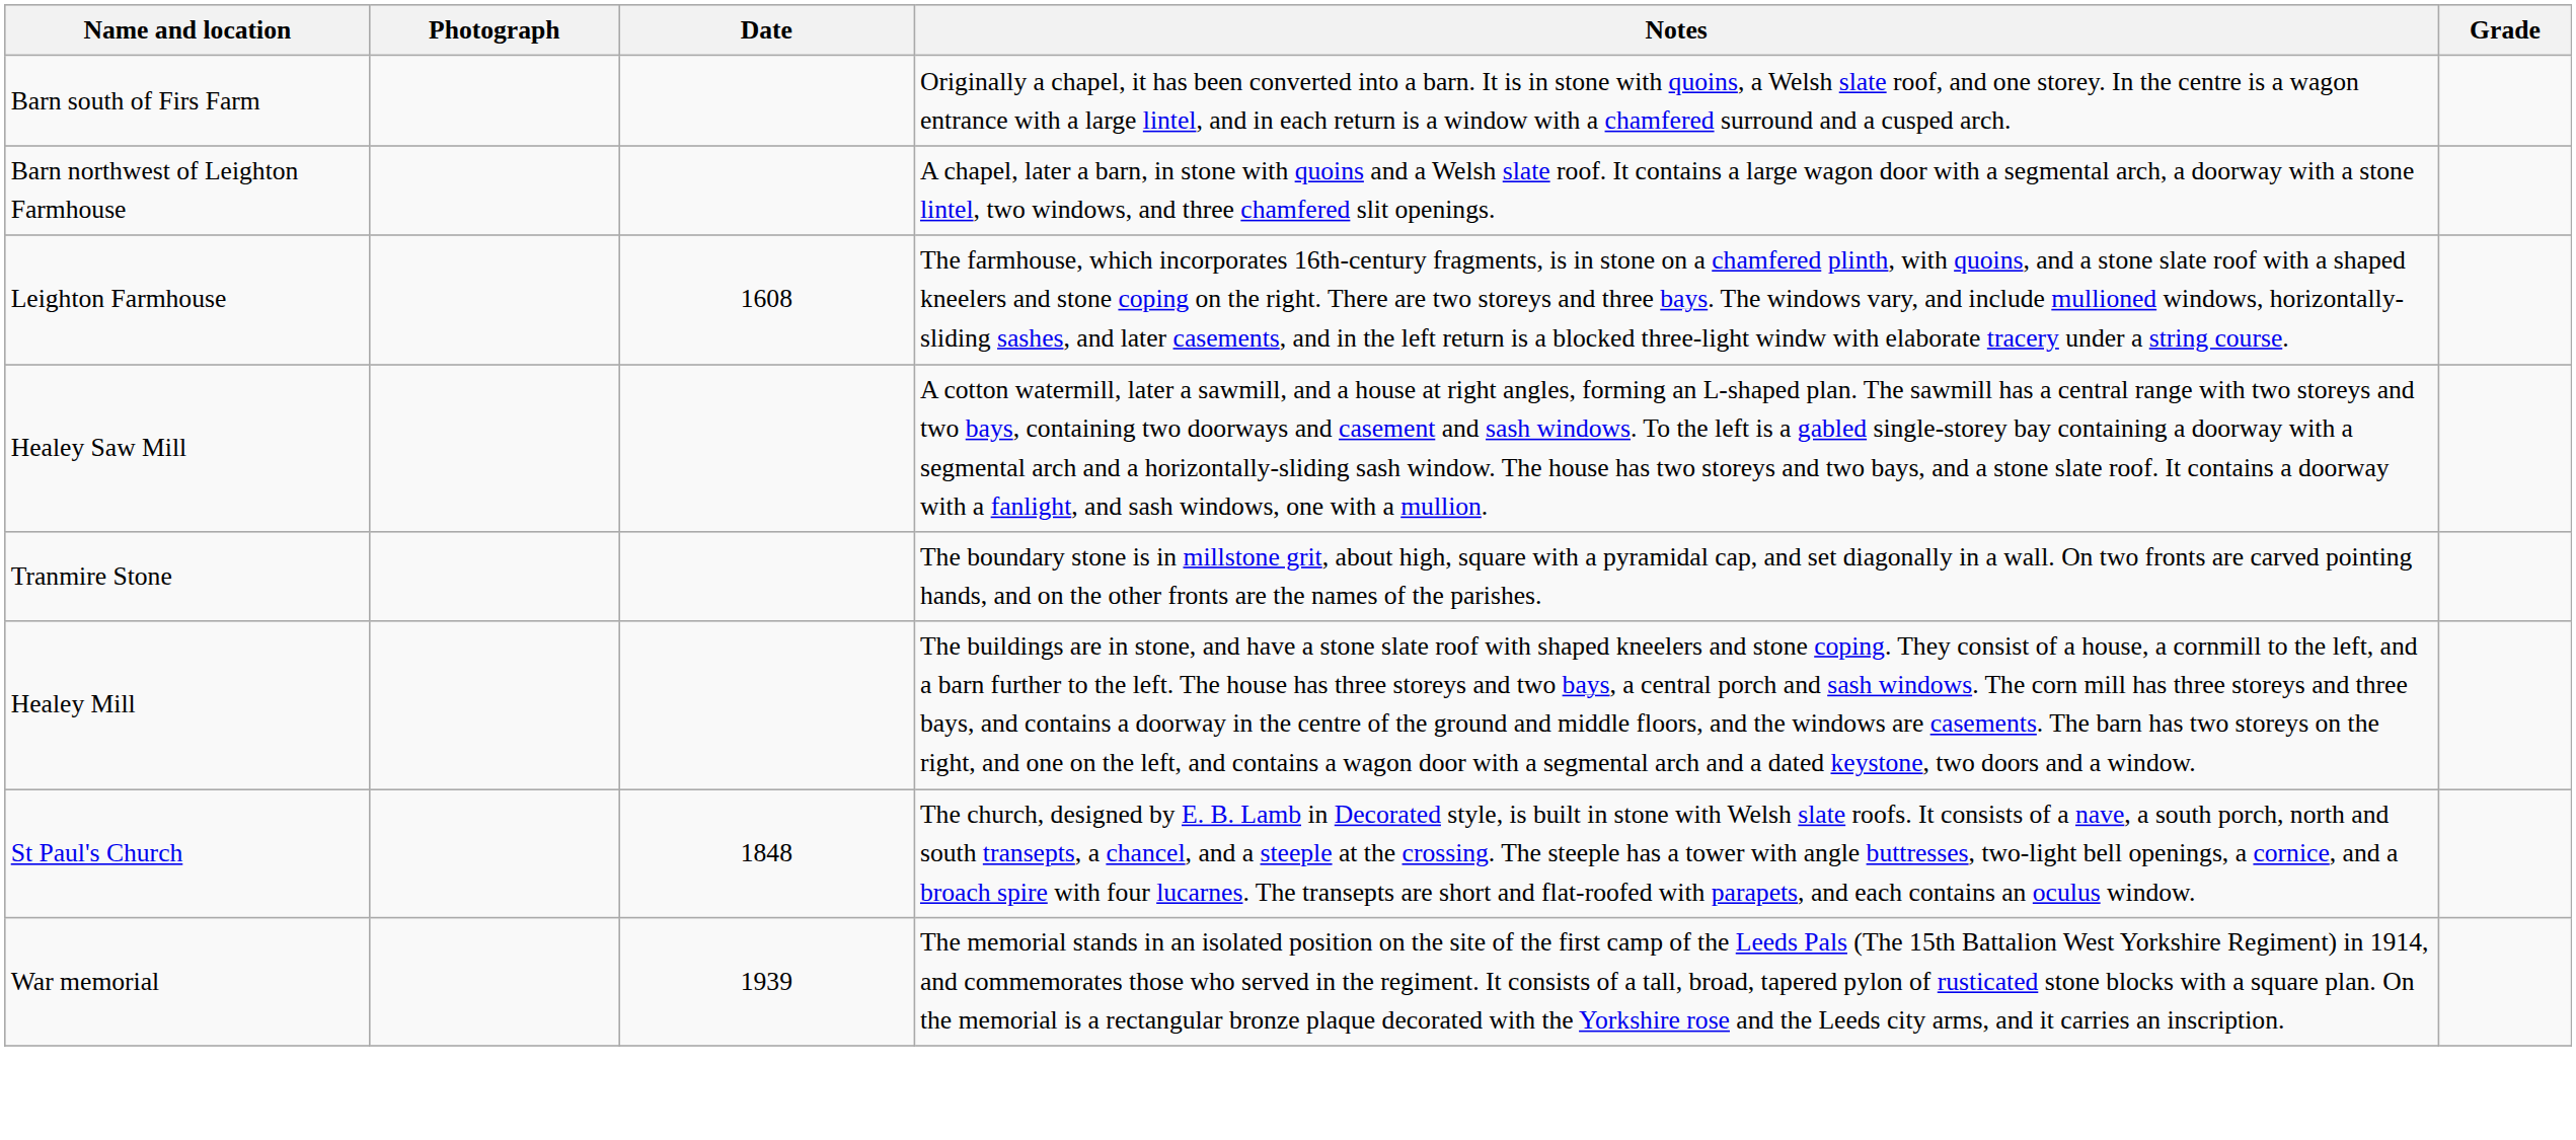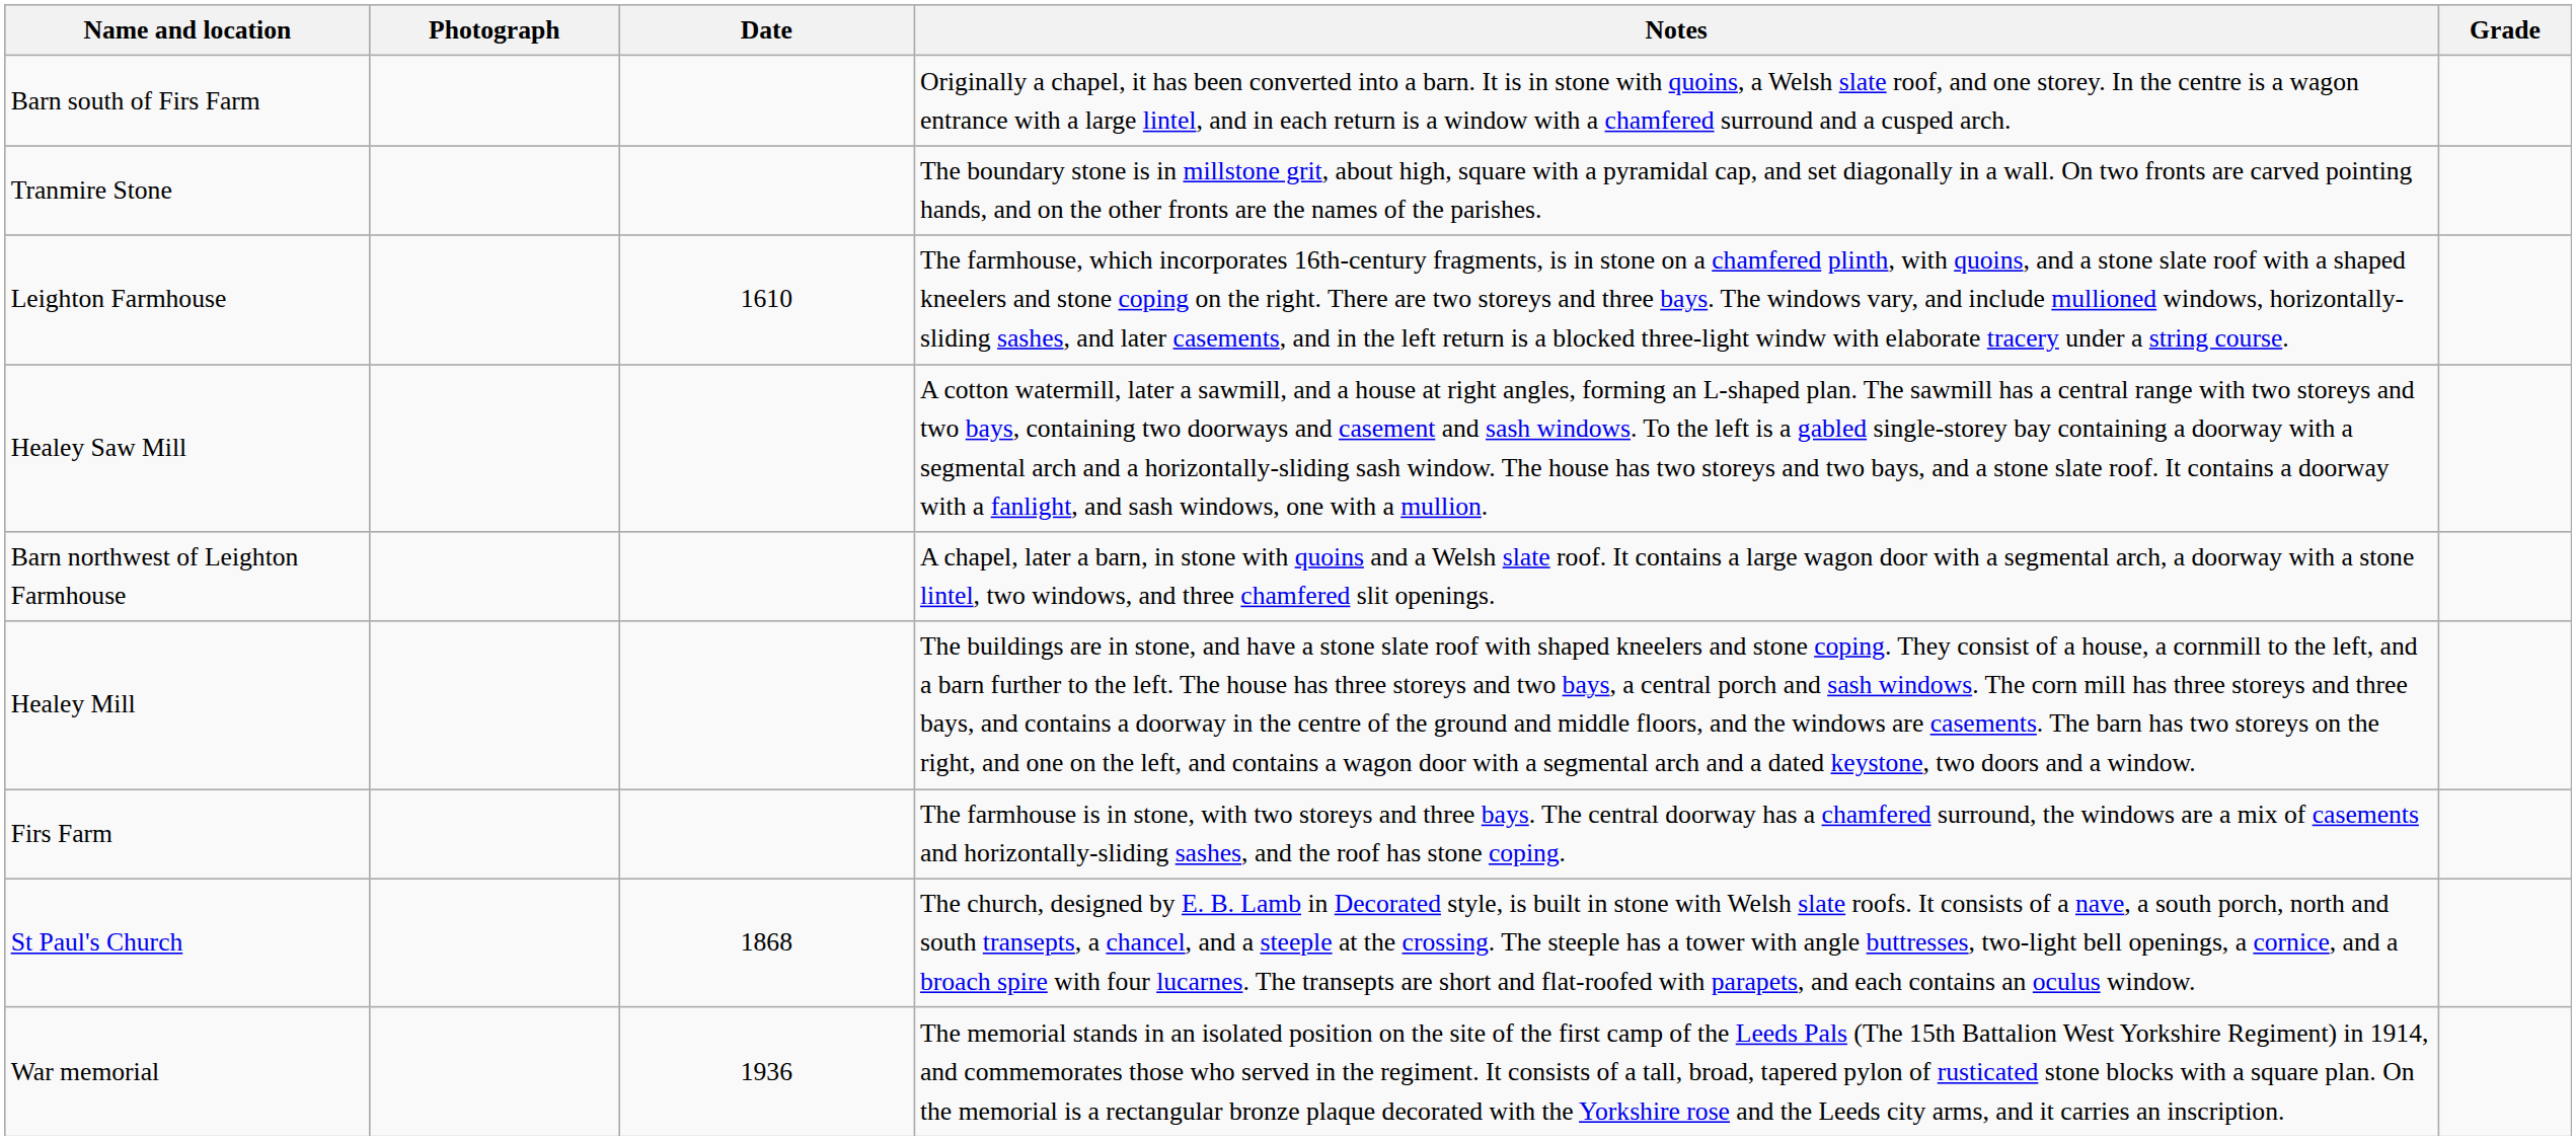 <table class="wikitable sortable plainrowheaders" style="width:100%; border:0px; text-align:left; line-height:150%">
 <tr>
 <th scope="col"  style="width:150px">Name and location</th>
 <th scope="col"  style="width:100px" class="unsortable">Photograph</th>
 <th scope="col"  style="width:120px">Date</th>
 <th scope="col"  style="width:650px" class="unsortable">Notes</th>
 <th scope="col"  style="width:50px">Grade</th>
 </tr>
 <tr>
 <td>Barn south of Firs Farm<br><small></small></td>
 <td></td>
 <td align="center"></td>
 <td>Originally a chapel, it has been converted into a barn.  It is in stone with <a href='#'>quoins</a>, a Welsh <a href='#'>slate</a> roof, and one storey. In the centre is a wagon entrance with a large <a href='#'>lintel</a>, and in each return is a window with a <a href='#'>chamfered</a> surround and a cusped arch.</td>
 <td align="center" ></td>
 </tr>
 <tr>
-<td>Barn northwest of Leighton Farmhouse<br><small></small></td>
+<td>Tranmire Stone<br><small></small></td>
 <td></td>
 <td align="center"></td>
-<td>A chapel, later a barn, in stone with <a href='#'>quoins</a> and a Welsh <a href='#'>slate</a> roof. It contains a large wagon door with a segmental arch, a doorway with a stone <a href='#'>lintel</a>, two windows, and three <a href='#'>chamfered</a> slit openings.</td>
+<td>The boundary stone is in <a href='#'>millstone grit</a>, about  high, square with a pyramidal cap, and set diagonally in a wall.  On two fronts are carved pointing hands, and on the other fronts are the names of the parishes.</td>
 <td align="center" ></td>
 </tr>
 <tr>
 <td>Leighton Farmhouse<br><small></small></td>
 <td></td>
-<td align="center">1608</td>
+<td align="center">1610</td>
 <td>The farmhouse, which incorporates 16th-century fragments, is in stone on a <a href='#'>chamfered</a> <a href='#'>plinth</a>, with <a href='#'>quoins</a>, and a stone slate roof with a shaped kneelers and stone <a href='#'>coping</a> on the right. There are two storeys and three <a href='#'>bays</a>. The windows vary, and include <a href='#'>mullioned</a> windows, horizontally-sliding <a href='#'>sashes</a>, and later <a href='#'>casements</a>, and in the left return is a blocked three-light windw with elaborate <a href='#'>tracery</a> under a <a href='#'>string course</a>.</td>
 <td align="center" ></td>
 </tr>
 <tr>
 <td>Healey Saw Mill<br><small></small></td>
 <td></td>
 <td align="center"></td>
 <td>A cotton watermill, later a sawmill, and a house at right angles, forming an L-shaped plan.  The sawmill has a central range with two storeys and two <a href='#'>bays</a>, containing two doorways and <a href='#'>casement</a> and <a href='#'>sash windows</a>. To the left is a <a href='#'>gabled</a> single-storey bay containing a doorway with a segmental arch and a horizontally-sliding sash window. The house has two storeys and two bays, and a stone slate roof.  It contains a doorway with a <a href='#'>fanlight</a>, and sash windows, one with a <a href='#'>mullion</a>.</td>
 <td align="center" ></td>
 </tr>
 <tr>
-<td>Tranmire Stone<br><small></small></td>
+<td>Barn northwest of Leighton Farmhouse<br><small></small></td>
 <td></td>
 <td align="center"></td>
-<td>The boundary stone is in <a href='#'>millstone grit</a>, about  high, square with a pyramidal cap, and set diagonally in a wall.  On two fronts are carved pointing hands, and on the other fronts are the names of the parishes.</td>
+<td>A chapel, later a barn, in stone with <a href='#'>quoins</a> and a Welsh <a href='#'>slate</a> roof. It contains a large wagon door with a segmental arch, a doorway with a stone <a href='#'>lintel</a>, two windows, and three <a href='#'>chamfered</a> slit openings.</td>
 <td align="center" ></td>
 </tr>
 <tr>
 <td>Healey Mill<br><small></small></td>
 <td></td>
 <td align="center"></td>
 <td>The buildings are in stone, and have a stone slate roof with shaped kneelers and stone <a href='#'>coping</a>. They consist of a house, a cornmill to the left, and a barn further to the left. The house has three storeys and two <a href='#'>bays</a>, a central porch and <a href='#'>sash windows</a>. The corn mill has three storeys and three bays, and contains a doorway in the centre of the ground and middle floors, and the windows are <a href='#'>casements</a>. The barn has two storeys on the right, and one on the left, and contains a wagon door with a segmental arch and a dated <a href='#'>keystone</a>, two doors and a window.</td>
 <td align="center" ></td>
 </tr>
 <tr>
+<td>Firs Farm<br><small></small></td>
+<td></td>
+<td align="center"></td>
+<td>The farmhouse is in stone, with two storeys and three <a href='#'>bays</a>. The central doorway has a <a href='#'>chamfered</a> surround, the windows are a mix of <a href='#'>casements</a> and horizontally-sliding <a href='#'>sashes</a>, and the roof has stone <a href='#'>coping</a>.</td>
+<td align="center" ></td>
+</tr>
+<tr>
 <td><a href='#'>St Paul's Church</a><br><small></small></td>
 <td></td>
-<td align="center">1848</td>
+<td align="center">1868</td>
 <td>The church, designed by <a href='#'>E. B. Lamb</a> in <a href='#'>Decorated</a> style, is built in stone with Welsh <a href='#'>slate</a> roofs. It consists of a <a href='#'>nave</a>, a south porch, north and south  <a href='#'>transepts</a>, a <a href='#'>chancel</a>, and a <a href='#'>steeple</a> at the <a href='#'>crossing</a>. The steeple has a tower with angle <a href='#'>buttresses</a>, two-light bell openings, a <a href='#'>cornice</a>, and a <a href='#'>broach spire</a> with four <a href='#'>lucarnes</a>. The transepts are short and flat-roofed with <a href='#'>parapets</a>, and each contains an <a href='#'>oculus</a> window.</td>
 <td align="center" ></td>
 </tr>
 <tr>
 <td>War memorial<br><small></small></td>
 <td></td>
-<td align="center">1939</td>
+<td align="center">1936</td>
 <td>The memorial stands in an isolated position on the site of the first camp of the <a href='#'>Leeds Pals</a> (The 15th Battalion West Yorkshire Regiment) in 1914, and commemorates those who served in the regiment. It consists of a tall, broad, tapered pylon of <a href='#'>rusticated</a> stone blocks with a square  plan. On the memorial is a rectangular bronze plaque decorated with the <a href='#'>Yorkshire rose</a> and the Leeds city arms, and it carries an inscription.</td>
 <td align="center" ></td>
 </tr>
 <tr>
 </tr>
 </table>
